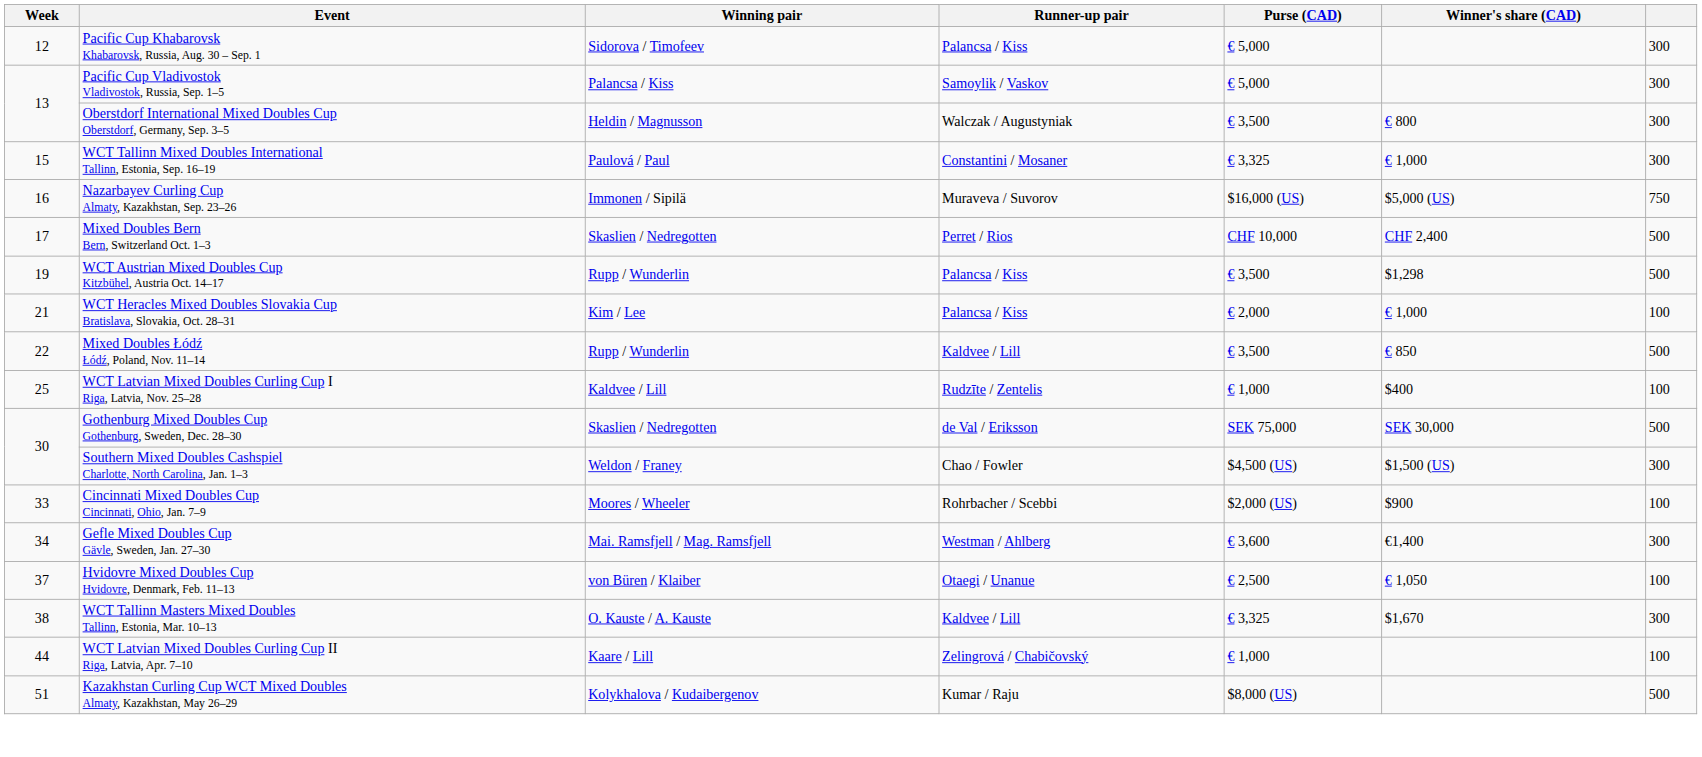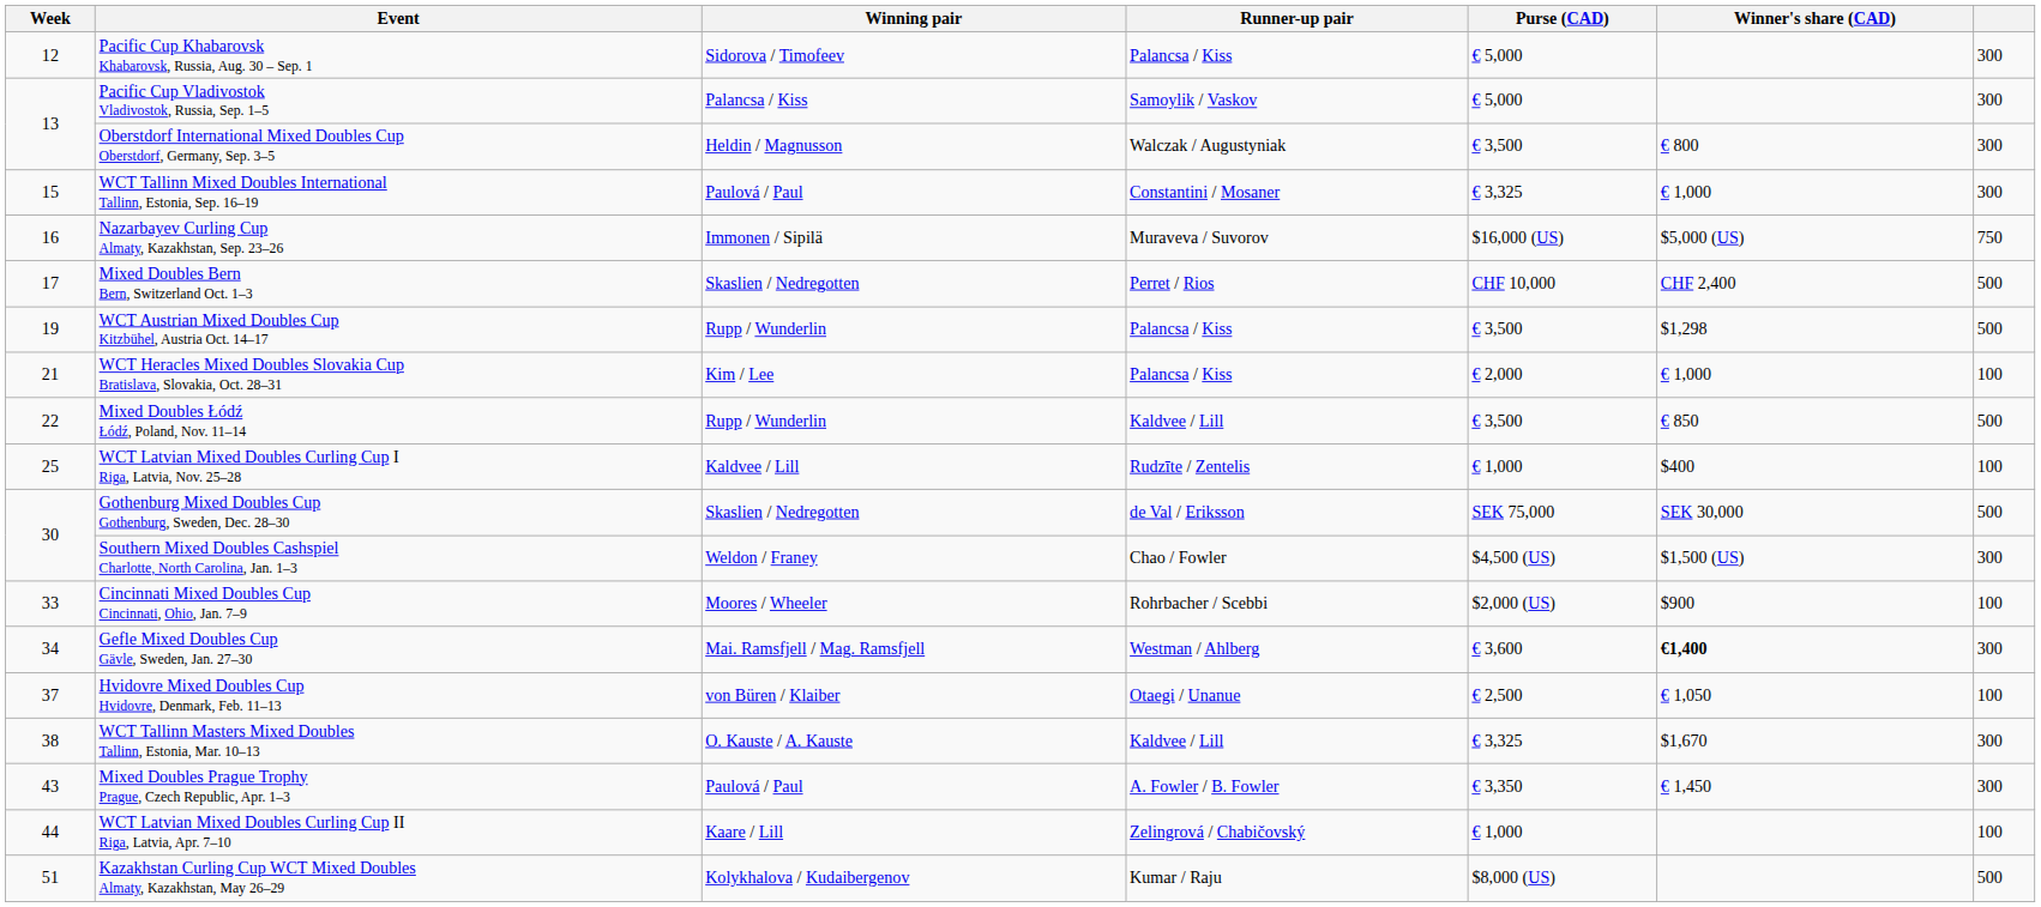 <table class="wikitable sortable" style="margin-right:0; width:97%">
 <tr>
 <th>Week</th>
 <th>Event</th>
 <th>Winning pair</th>
 <th>Runner-up pair</th>
 <th>Purse (<a href='#'>CAD</a>)</th>
 <th>Winner's share (<a href='#'>CAD</a>)</th>
 <th></th>
 </tr>
 <tr>
 <td align=center>12</td>
 <td><a href='#'>Pacific Cup Khabarovsk</a> <br> <small><a href='#'>Khabarovsk</a>, Russia, Aug. 30 – Sep. 1</small></td>
 <td> <a href='#'>Sidorova</a> / <a href='#'>Timofeev</a></td>
 <td> <a href='#'>Palancsa</a> / <a href='#'>Kiss</a></td>
 <td><a href='#'>€</a> 5,000</td>
 <td></td>
 <td>300</td>
 </tr>
 <tr>
 <td align=center rowspan=2>13</td>
 <td><a href='#'>Pacific Cup Vladivostok</a> <br> <small><a href='#'>Vladivostok</a>, Russia, Sep. 1–5</small></td>
 <td> <a href='#'>Palancsa</a> / <a href='#'>Kiss</a></td>
 <td> <a href='#'>Samoylik</a> / <a href='#'>Vaskov</a></td>
 <td><a href='#'>€</a> 5,000</td>
 <td></td>
 <td>300</td>
 </tr>
 <tr>
 <td><a href='#'>Oberstdorf International Mixed Doubles Cup</a> <br> <small><a href='#'>Oberstdorf</a>, Germany, Sep. 3–5</small></td>
 <td> <a href='#'>Heldin</a> / <a href='#'>Magnusson</a></td>
 <td> Walczak / Augustyniak</td>
 <td><a href='#'>€</a> 3,500</td>
 <td><a href='#'>€</a> 800</td>
 <td>300</td>
 </tr>
 <tr>
 <td align=center>15</td>
 <td><a href='#'>WCT Tallinn Mixed Doubles International</a> <br> <small><a href='#'>Tallinn</a>, Estonia, Sep. 16–19</small></td>
 <td> <a href='#'>Paulová</a> / <a href='#'>Paul</a></td>
 <td> <a href='#'>Constantini</a> / <a href='#'>Mosaner</a></td>
 <td><a href='#'>€</a> 3,325</td>
 <td><a href='#'>€</a> 1,000</td>
 <td>300</td>
 </tr>
 <tr>
 <td align=center>16</td>
 <td><a href='#'>Nazarbayev Curling Cup</a> <br> <small><a href='#'>Almaty</a>, Kazakhstan, Sep. 23–26</small></td>
 <td> <a href='#'>Immonen</a> / Sipilä</td>
 <td> Muraveva / Suvorov</td>
 <td>$16,000 (<a href='#'>US</a>)</td>
 <td>$5,000 (<a href='#'>US</a>)</td>
 <td>750</td>
 </tr>
 <tr>
 <td align=center>17</td>
 <td><a href='#'>Mixed Doubles Bern</a> <br> <small><a href='#'>Bern</a>, Switzerland Oct. 1–3</small></td>
 <td> <a href='#'>Skaslien</a> / <a href='#'>Nedregotten</a></td>
 <td> <a href='#'>Perret</a> / <a href='#'>Rios</a></td>
 <td><a href='#'>CHF</a> 10,000</td>
 <td><a href='#'>CHF</a> 2,400</td>
 <td>500</td>
 </tr>
 <tr>
 <td align=center>19</td>
 <td><a href='#'>WCT Austrian Mixed Doubles Cup</a> <br> <small><a href='#'>Kitzbühel</a>, Austria Oct. 14–17</small></td>
 <td> <a href='#'>Rupp</a> / <a href='#'>Wunderlin</a></td>
 <td> <a href='#'>Palancsa</a> / <a href='#'>Kiss</a></td>
 <td><a href='#'>€</a> 3,500</td>
 <td>$1,298</td>
 <td>500</td>
 </tr>
 <tr>
 <td align=center>21</td>
 <td><a href='#'>WCT Heracles Mixed Doubles Slovakia Cup</a> <br> <small><a href='#'>Bratislava</a>, Slovakia, Oct. 28–31</small></td>
 <td> <a href='#'>Kim</a> / <a href='#'>Lee</a></td>
 <td> <a href='#'>Palancsa</a> / <a href='#'>Kiss</a></td>
 <td><a href='#'>€</a> 2,000</td>
 <td><a href='#'>€</a> 1,000</td>
 <td>100</td>
 </tr>
 <tr>
 <td align=center>22</td>
 <td><a href='#'>Mixed Doubles Łódź</a> <br> <small><a href='#'>Łódź</a>, Poland, Nov. 11–14</small></td>
 <td> <a href='#'>Rupp</a> / <a href='#'>Wunderlin</a></td>
 <td> <a href='#'>Kaldvee</a> / <a href='#'>Lill</a></td>
 <td><a href='#'>€</a> 3,500</td>
 <td><a href='#'>€</a> 850</td>
 <td>500</td>
 </tr>
 <tr>
 <td align=center>25</td>
 <td><a href='#'>WCT Latvian Mixed Doubles Curling Cup</a> I <br> <small><a href='#'>Riga</a>, Latvia, Nov. 25–28</small></td>
 <td> <a href='#'>Kaldvee</a> / <a href='#'>Lill</a></td>
 <td> <a href='#'>Rudzīte</a> / <a href='#'>Zentelis</a></td>
 <td><a href='#'>€</a> 1,000</td>
 <td>$400</td>
 <td>100</td>
 </tr>
 <tr>
 <td align=center rowspan=2>30</td>
 <td><a href='#'>Gothenburg Mixed Doubles Cup</a> <br> <small><a href='#'>Gothenburg</a>, Sweden, Dec. 28–30</small></td>
 <td> <a href='#'>Skaslien</a> / <a href='#'>Nedregotten</a></td>
 <td> <a href='#'>de Val</a> / <a href='#'>Eriksson</a></td>
 <td><a href='#'>SEK</a> 75,000</td>
 <td><a href='#'>SEK</a> 30,000</td>
 <td>500</td>
 </tr>
 <tr>
 <td><a href='#'>Southern Mixed Doubles Cashspiel</a> <br> <small><a href='#'>Charlotte, North Carolina</a>, Jan. 1–3</small></td>
 <td> <a href='#'>Weldon</a> / <a href='#'>Franey</a></td>
 <td> Chao / Fowler</td>
 <td>$4,500 (<a href='#'>US</a>)</td>
 <td>$1,500 (<a href='#'>US</a>)</td>
 <td>300</td>
 </tr>
 <tr>
 <td align=center>33</td>
 <td><a href='#'>Cincinnati Mixed Doubles Cup</a> <br> <small><a href='#'>Cincinnati</a>, <a href='#'>Ohio</a>, Jan. 7–9</small></td>
 <td> <a href='#'>Moores</a> / <a href='#'>Wheeler</a></td>
 <td> Rohrbacher / Scebbi</td>
 <td>$2,000 (<a href='#'>US</a>)</td>
 <td>$900</td>
 <td>100</td>
 </tr>
 <tr>
 <td align=center>34</td>
 <td><a href='#'>Gefle Mixed Doubles Cup</a> <br> <small><a href='#'>Gävle</a>, Sweden, Jan. 27–30</small></td>
 <td> <a href='#'>Mai. Ramsfjell</a> / <a href='#'>Mag. Ramsfjell</a></td>
 <td> <a href='#'>Westman</a> / <a href='#'>Ahlberg</a></td>
 <td><a href='#'>€</a> 3,600</td>
-<td>€1,400</td>
+<td><strong>€1,400</strong></td>
 <td>300</td>
 </tr>
 <tr>
 <td align=center>37</td>
 <td><a href='#'>Hvidovre Mixed Doubles Cup</a> <br> <small><a href='#'>Hvidovre</a>, Denmark, Feb. 11–13</small></td>
 <td> <a href='#'>von Büren</a> / <a href='#'>Klaiber</a></td>
 <td> <a href='#'>Otaegi</a> / <a href='#'>Unanue</a></td>
 <td><a href='#'>€</a> 2,500</td>
 <td><a href='#'>€</a> 1,050</td>
 <td>100</td>
 </tr>
 <tr>
 <td align=center>38</td>
 <td><a href='#'>WCT Tallinn Masters Mixed Doubles</a> <br> <small><a href='#'>Tallinn</a>, Estonia, Mar. 10–13</small></td>
 <td> <a href='#'>O. Kauste</a> / <a href='#'>A. Kauste</a></td>
 <td> <a href='#'>Kaldvee</a> / <a href='#'>Lill</a></td>
 <td><a href='#'>€</a> 3,325</td>
 <td>$1,670</td>
 <td>300</td>
 </tr>
 <tr>
+<td align=center>43</td>
+<td><a href='#'>Mixed Doubles Prague Trophy</a> <br> <small><a href='#'>Prague</a>, Czech Republic, Apr. 1–3</small></td>
+<td> <a href='#'>Paulová</a> / <a href='#'>Paul</a></td>
+<td> <a href='#'>A. Fowler</a> / <a href='#'>B. Fowler</a></td>
+<td><a href='#'>€</a> 3,350</td>
+<td><a href='#'>€</a> 1,450</td>
+<td>300</td>
+</tr>
+<tr>
 <td align=center>44</td>
 <td><a href='#'>WCT Latvian Mixed Doubles Curling Cup</a> II <br> <small><a href='#'>Riga</a>, Latvia, Apr. 7–10</small></td>
 <td> <a href='#'>Kaare</a> / <a href='#'>Lill</a></td>
 <td> <a href='#'>Zelingrová</a> / <a href='#'>Chabičovský</a></td>
 <td><a href='#'>€</a> 1,000</td>
 <td></td>
 <td>100</td>
 </tr>
 <tr>
 <td align=center>51</td>
 <td><a href='#'>Kazakhstan Curling Cup WCT Mixed Doubles</a> <br> <small><a href='#'>Almaty</a>, Kazakhstan, May 26–29</small></td>
 <td> <a href='#'>Kolykhalova</a> / <a href='#'>Kudaibergenov</a></td>
 <td> Kumar /  Raju</td>
 <td>$8,000 (<a href='#'>US</a>)</td>
 <td></td>
 <td>500</td>
 </tr>
 </table>
